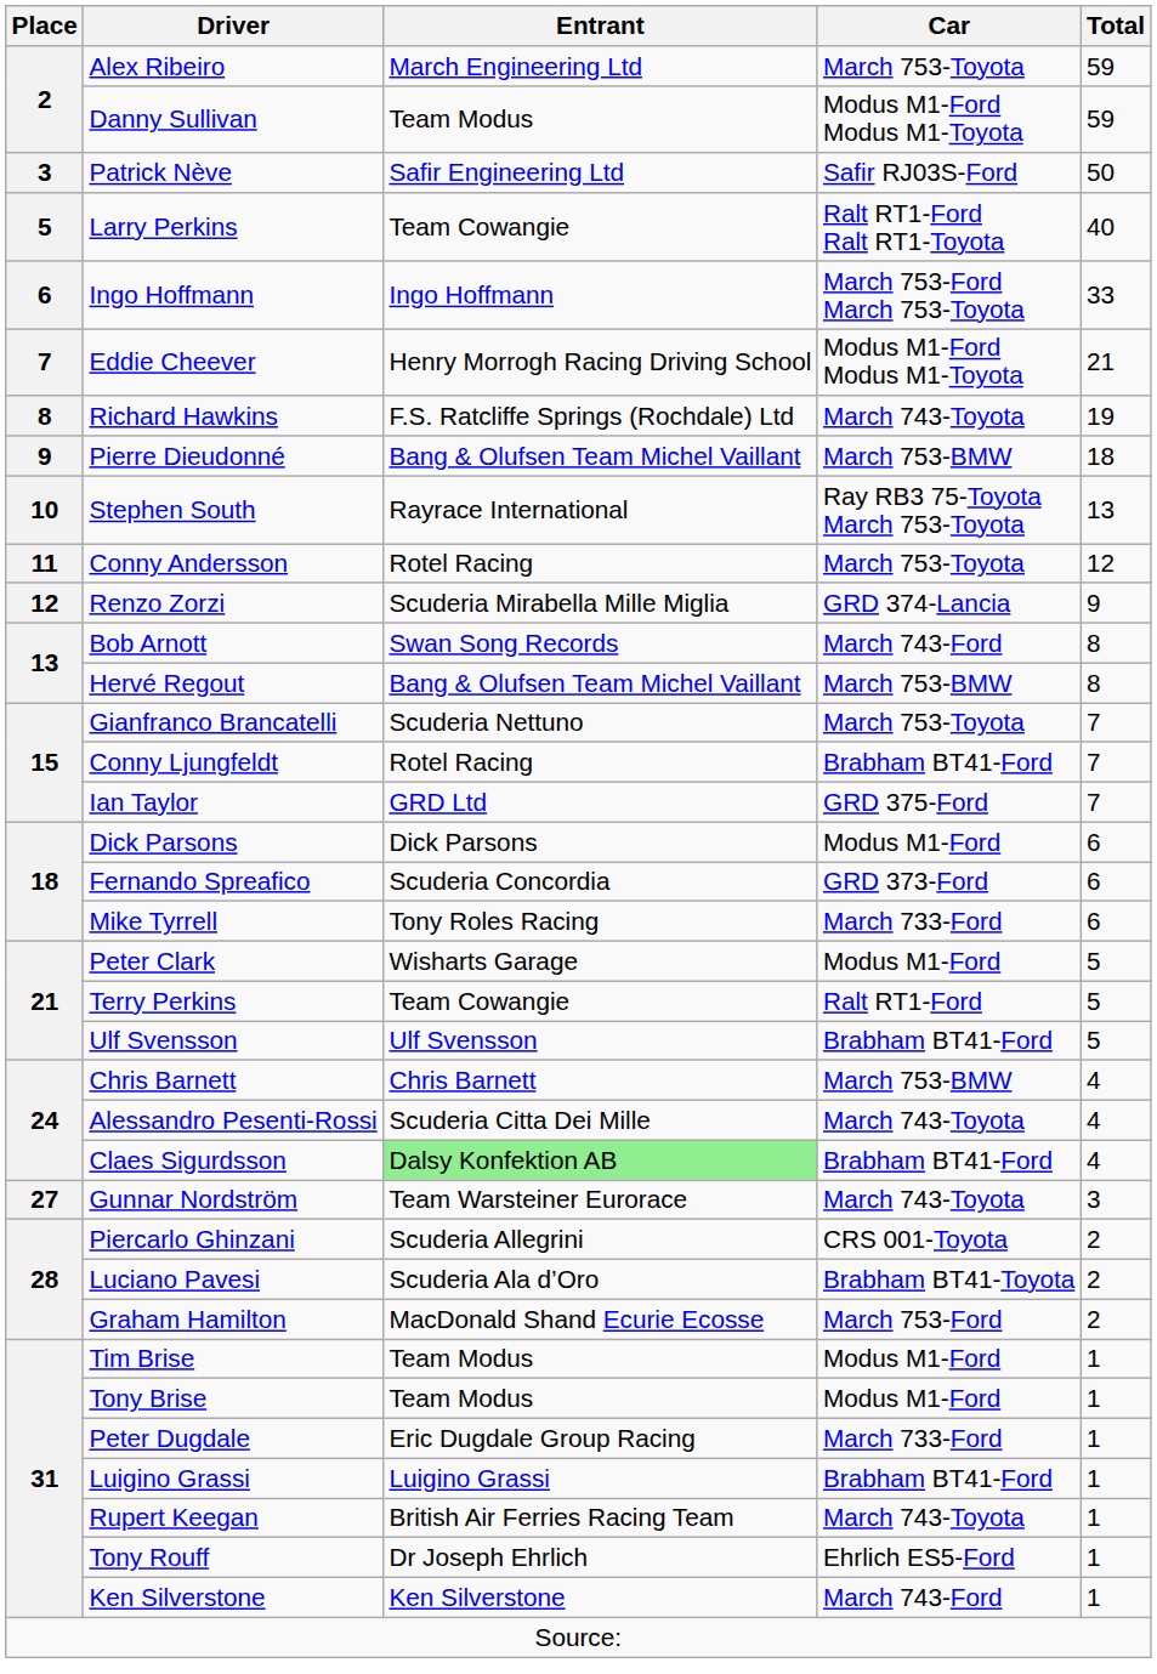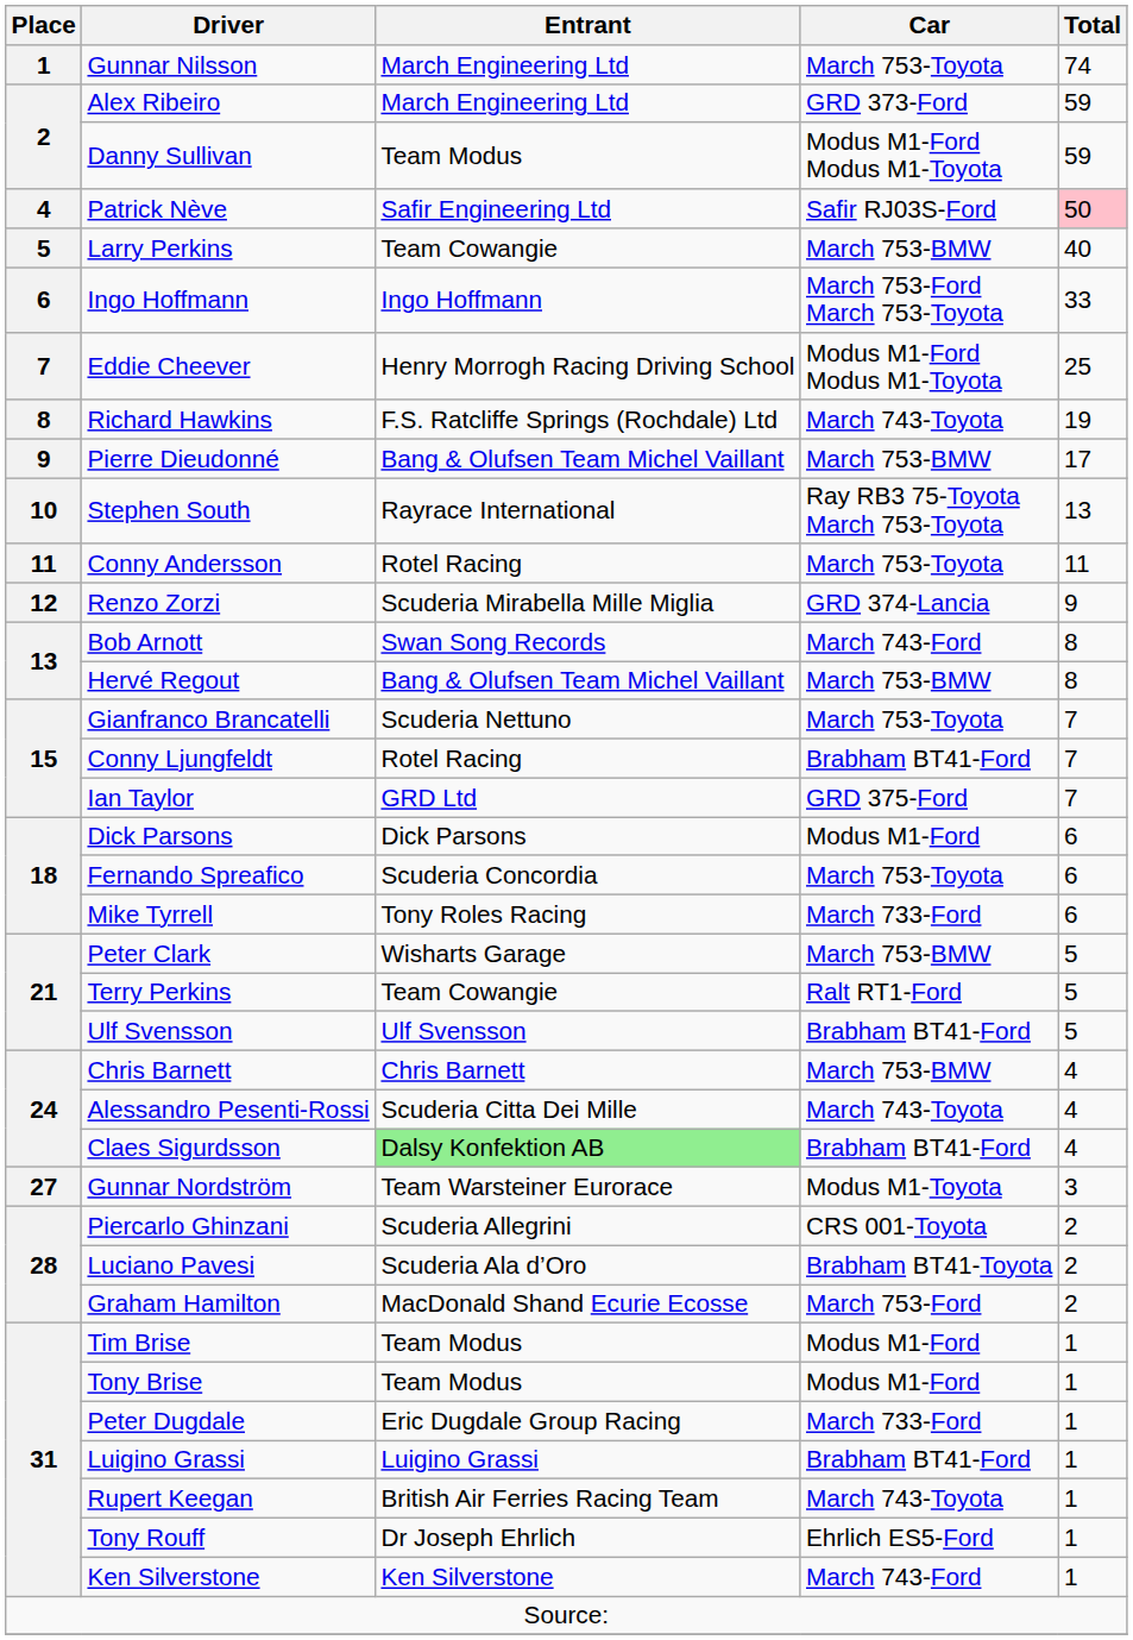 <table class="wikitable" style="font-size: 90%;">
 <tr>
 <th>Place</th>
 <th>Driver</th>
 <th>Entrant</th>
 <th>Car</th>
 <th>Total</th>
 </tr>
 <tr>
+<th>1</th>
+<td> <a href='#'>Gunnar Nilsson</a></td>
+<td><a href='#'>March Engineering Ltd</a></td>
+<td><a href='#'>March</a> 753-<a href='#'>Toyota</a></td>
+<td>74</td>
+</tr>
+<tr>
 <th rowspan=2>2</th>
 <td> <a href='#'>Alex Ribeiro</a></td>
 <td><a href='#'>March Engineering Ltd</a></td>
-<td><a href='#'>March</a> 753-<a href='#'>Toyota</a></td>
+<td><a href='#'>GRD</a> 373-<a href='#'>Ford</a></td>
 <td>59</td>
 </tr>
 <tr>
 <td> <a href='#'>Danny Sullivan</a></td>
 <td>Team Modus</td>
 <td>Modus M1-<a href='#'>Ford</a><br>Modus M1-<a href='#'>Toyota</a></td>
 <td>59</td>
 </tr>
 <tr>
-<th>3</th>
+<th>4</th>
 <td> <a href='#'>Patrick Nève</a></td>
 <td><a href='#'>Safir Engineering Ltd</a></td>
 <td><a href='#'>Safir</a> RJ03S-<a href='#'>Ford</a></td>
-<td>50</td>
+<td style="background: pink;">50</td>
 </tr>
 <tr>
 <th>5</th>
 <td> <a href='#'>Larry Perkins</a></td>
 <td>Team Cowangie</td>
-<td><a href='#'>Ralt</a> RT1-<a href='#'>Ford</a><br><a href='#'>Ralt</a> RT1-<a href='#'>Toyota</a></td>
+<td><a href='#'>March</a> 753-<a href='#'>BMW</a></td>
 <td>40</td>
 </tr>
 <tr>
 <th>6</th>
 <td> <a href='#'>Ingo Hoffmann</a></td>
 <td><a href='#'>Ingo Hoffmann</a></td>
 <td><a href='#'>March</a> 753-<a href='#'>Ford</a><br><a href='#'>March</a> 753-<a href='#'>Toyota</a></td>
 <td>33</td>
 </tr>
 <tr>
 <th>7</th>
 <td> <a href='#'>Eddie Cheever</a></td>
 <td>Henry Morrogh Racing Driving School</td>
 <td>Modus M1-<a href='#'>Ford</a><br>Modus M1-<a href='#'>Toyota</a></td>
-<td>21</td>
+<td>25</td>
 </tr>
 <tr>
 <th>8</th>
 <td> <a href='#'>Richard Hawkins</a></td>
 <td>F.S. Ratcliffe Springs (Rochdale) Ltd</td>
 <td><a href='#'>March</a> 743-<a href='#'>Toyota</a></td>
 <td>19</td>
 </tr>
 <tr>
 <th>9</th>
 <td> <a href='#'>Pierre Dieudonné</a></td>
 <td><a href='#'>Bang & Olufsen Team Michel Vaillant</a></td>
 <td><a href='#'>March</a> 753-<a href='#'>BMW</a></td>
-<td>18</td>
+<td>17</td>
 </tr>
 <tr>
 <th>10</th>
 <td> <a href='#'>Stephen South</a></td>
 <td>Rayrace International</td>
 <td>Ray RB3 75-<a href='#'>Toyota</a><br><a href='#'>March</a> 753-<a href='#'>Toyota</a></td>
 <td>13</td>
 </tr>
 <tr>
 <th>11</th>
 <td> <a href='#'>Conny Andersson</a></td>
 <td>Rotel Racing</td>
 <td><a href='#'>March</a> 753-<a href='#'>Toyota</a></td>
-<td>12</td>
+<td>11</td>
 </tr>
 <tr>
 <th>12</th>
 <td> <a href='#'>Renzo Zorzi</a></td>
 <td>Scuderia Mirabella Mille Miglia</td>
 <td><a href='#'>GRD</a> 374-<a href='#'>Lancia</a></td>
 <td>9</td>
 </tr>
 <tr>
 <th rowspan=2>13</th>
 <td> <a href='#'>Bob Arnott</a></td>
 <td><a href='#'>Swan Song Records</a></td>
 <td><a href='#'>March</a> 743-<a href='#'>Ford</a></td>
 <td>8</td>
 </tr>
 <tr>
 <td> <a href='#'>Hervé Regout</a></td>
 <td><a href='#'>Bang & Olufsen Team Michel Vaillant</a></td>
 <td><a href='#'>March</a> 753-<a href='#'>BMW</a></td>
 <td>8</td>
 </tr>
 <tr>
 <th rowspan=3>15</th>
 <td> <a href='#'>Gianfranco Brancatelli</a></td>
 <td>Scuderia Nettuno</td>
 <td><a href='#'>March</a> 753-<a href='#'>Toyota</a></td>
 <td>7</td>
 </tr>
 <tr>
 <td> <a href='#'>Conny Ljungfeldt</a></td>
 <td>Rotel Racing</td>
 <td><a href='#'>Brabham</a> BT41-<a href='#'>Ford</a></td>
 <td>7</td>
 </tr>
 <tr>
 <td> <a href='#'>Ian Taylor</a></td>
 <td><a href='#'>GRD Ltd</a></td>
 <td><a href='#'>GRD</a> 375-<a href='#'>Ford</a></td>
 <td>7</td>
 </tr>
 <tr>
 <th rowspan=3>18</th>
 <td> <a href='#'>Dick Parsons</a></td>
 <td>Dick Parsons</td>
 <td>Modus M1-<a href='#'>Ford</a></td>
 <td>6</td>
 </tr>
 <tr>
 <td> <a href='#'>Fernando Spreafico</a></td>
 <td>Scuderia Concordia</td>
-<td><a href='#'>GRD</a> 373-<a href='#'>Ford</a></td>
+<td><a href='#'>March</a> 753-<a href='#'>Toyota</a></td>
 <td>6</td>
 </tr>
 <tr>
 <td> <a href='#'>Mike Tyrrell</a></td>
 <td>Tony Roles Racing</td>
 <td><a href='#'>March</a> 733-<a href='#'>Ford</a></td>
 <td>6</td>
 </tr>
 <tr>
 <th rowspan=3>21</th>
 <td> <a href='#'>Peter Clark</a></td>
 <td>Wisharts Garage</td>
-<td>Modus M1-<a href='#'>Ford</a></td>
+<td><a href='#'>March</a> 753-<a href='#'>BMW</a></td>
 <td>5</td>
 </tr>
 <tr>
 <td> <a href='#'>Terry Perkins</a></td>
 <td>Team Cowangie</td>
 <td><a href='#'>Ralt</a> RT1-<a href='#'>Ford</a></td>
 <td>5</td>
 </tr>
 <tr>
 <td> <a href='#'>Ulf Svensson</a></td>
 <td><a href='#'>Ulf Svensson</a></td>
 <td><a href='#'>Brabham</a> BT41-<a href='#'>Ford</a></td>
 <td>5</td>
 </tr>
 <tr>
 <th rowspan=3>24</th>
 <td> <a href='#'>Chris Barnett</a></td>
 <td><a href='#'>Chris Barnett</a></td>
 <td><a href='#'>March</a> 753-<a href='#'>BMW</a></td>
 <td>4</td>
 </tr>
 <tr>
 <td> <a href='#'>Alessandro Pesenti-Rossi</a></td>
 <td>Scuderia Citta Dei Mille</td>
 <td><a href='#'>March</a> 743-<a href='#'>Toyota</a></td>
 <td>4</td>
 </tr>
 <tr>
 <td> <a href='#'>Claes Sigurdsson</a></td>
 <td style="background: lightgreen;">Dalsy Konfektion AB</td>
 <td><a href='#'>Brabham</a> BT41-<a href='#'>Ford</a></td>
 <td>4</td>
 </tr>
 <tr>
 <th>27</th>
 <td> <a href='#'>Gunnar Nordström</a></td>
 <td>Team Warsteiner Eurorace</td>
-<td><a href='#'>March</a> 743-<a href='#'>Toyota</a></td>
+<td>Modus M1-<a href='#'>Toyota</a></td>
 <td>3</td>
 </tr>
 <tr>
 <th rowspan=3>28</th>
 <td> <a href='#'>Piercarlo Ghinzani</a></td>
 <td>Scuderia Allegrini</td>
 <td>CRS 001-<a href='#'>Toyota</a></td>
 <td>2</td>
 </tr>
 <tr>
 <td> <a href='#'>Luciano Pavesi</a></td>
 <td>Scuderia Ala d’Oro</td>
 <td><a href='#'>Brabham</a> BT41-<a href='#'>Toyota</a></td>
 <td>2</td>
 </tr>
 <tr>
 <td> <a href='#'>Graham Hamilton</a></td>
 <td>MacDonald Shand <a href='#'>Ecurie Ecosse</a></td>
 <td><a href='#'>March</a> 753-<a href='#'>Ford</a></td>
 <td>2</td>
 </tr>
 <tr>
 <th rowspan=7>31</th>
 <td> <a href='#'>Tim Brise</a></td>
 <td>Team Modus</td>
 <td>Modus M1-<a href='#'>Ford</a></td>
 <td>1</td>
 </tr>
 <tr>
 <td> <a href='#'>Tony Brise</a></td>
 <td>Team Modus</td>
 <td>Modus M1-<a href='#'>Ford</a></td>
 <td>1</td>
 </tr>
 <tr>
 <td> <a href='#'>Peter Dugdale</a></td>
 <td>Eric Dugdale Group Racing</td>
 <td><a href='#'>March</a> 733-<a href='#'>Ford</a></td>
 <td>1</td>
 </tr>
 <tr>
 <td> <a href='#'>Luigino Grassi</a></td>
 <td><a href='#'>Luigino Grassi</a></td>
 <td><a href='#'>Brabham</a> BT41-<a href='#'>Ford</a></td>
 <td>1</td>
 </tr>
 <tr>
 <td> <a href='#'>Rupert Keegan</a></td>
 <td>British Air Ferries Racing Team</td>
 <td><a href='#'>March</a> 743-<a href='#'>Toyota</a></td>
 <td>1</td>
 </tr>
 <tr>
 <td> <a href='#'>Tony Rouff</a></td>
 <td>Dr Joseph Ehrlich</td>
 <td>Ehrlich ES5-<a href='#'>Ford</a></td>
 <td>1</td>
 </tr>
 <tr>
 <td> <a href='#'>Ken Silverstone</a></td>
 <td><a href='#'>Ken Silverstone</a></td>
 <td><a href='#'>March</a> 743-<a href='#'>Ford</a></td>
 <td>1</td>
 </tr>
 <tr>
 <td colspan=5 align=center>Source:</td>
 </tr>
 <tr>
 </tr>
 </table>
